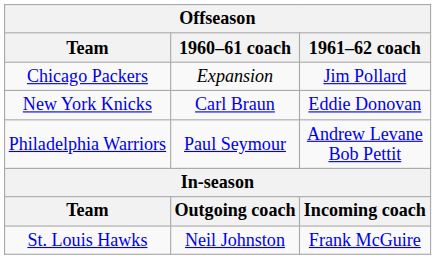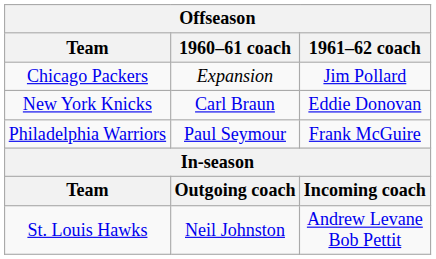 <table class="wikitable" style="text-align: center">
 <tr>
 <th colspan="3">Offseason</th>
 </tr>
 <tr>
 <th>Team</th>
 <th>1960–61 coach</th>
 <th>1961–62 coach</th>
 </tr>
 <tr>
 <td><a href='#'>Chicago Packers</a></td>
 <td><em>Expansion</em></td>
 <td><a href='#'>Jim Pollard</a></td>
 </tr>
 <tr>
 <td><a href='#'>New York Knicks</a></td>
 <td><a href='#'>Carl Braun</a></td>
 <td><a href='#'>Eddie Donovan</a></td>
 </tr>
 <tr>
 <td><a href='#'>Philadelphia Warriors</a></td>
 <td><a href='#'>Paul Seymour</a></td>
-<td><a href='#'>Andrew Levane</a><br><a href='#'>Bob Pettit</a></td>
+<td><a href='#'>Frank McGuire</a></td>
 </tr>
 <tr>
 <th colspan="3">In-season</th>
 </tr>
 <tr>
 <th>Team</th>
 <th>Outgoing coach</th>
 <th>Incoming coach</th>
 </tr>
 <tr>
 <td><a href='#'>St. Louis Hawks</a></td>
 <td><a href='#'>Neil Johnston</a></td>
-<td><a href='#'>Frank McGuire</a></td>
+<td><a href='#'>Andrew Levane</a><br><a href='#'>Bob Pettit</a></td>
 </tr>
 </table>
